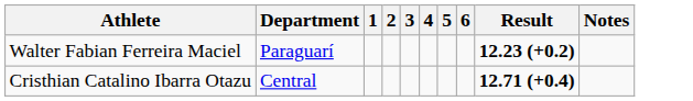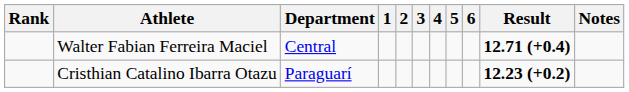 <table class="sortable wikitable" style="text-align:center">
 <tr>
+<th>Rank</th>
 <th>Athlete</th>
 <th>Department</th>
 <th>1</th>
 <th>2</th>
 <th>3</th>
 <th>4</th>
 <th>5</th>
 <th>6</th>
 <th>Result</th>
 <th>Notes</th>
 </tr>
 <tr>
+<td></td>
 <td align="left">Walter Fabian Ferreira Maciel</td>
+<td align="left"><a href='#'>Central</a></td>
+<td></td>
+<td></td>
+<td></td>
+<td></td>
+<td></td>
+<td></td>
+<td><strong>12.71 (+0.4)</strong></td>
+<td></td>
+</tr>
+<tr>
+<td></td>
+<td align="left">Cristhian Catalino Ibarra Otazu</td>
 <td align="left"><a href='#'>Paraguarí</a></td>
 <td></td>
 <td></td>
 <td></td>
 <td></td>
 <td></td>
 <td></td>
 <td><strong>12.23 (+0.2)</strong></td>
 <td></td>
 </tr>
-<tr>
-<td align="left">Cristhian Catalino Ibarra Otazu</td>
-<td align="left"><a href='#'>Central</a></td>
-<td></td>
-<td></td>
-<td></td>
-<td></td>
-<td></td>
-<td></td>
-<td><strong>12.71 (+0.4)</strong></td>
-<td></td>
-</tr>
 </table>
